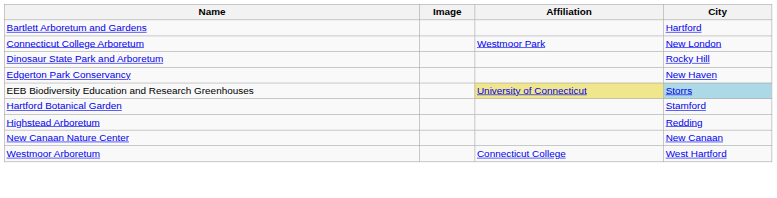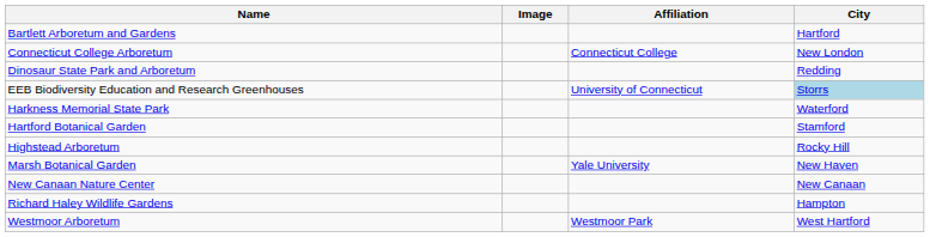 <table class="wikitable" style="width:98%">
 <tr>
 <th>Name</th>
 <th>Image</th>
 <th>Affiliation</th>
 <th>City</th>
 </tr>
 <tr>
 <td><a href='#'>Bartlett Arboretum and Gardens</a></td>
 <td></td>
 <td></td>
 <td><a href='#'>Hartford</a></td>
 </tr>
 <tr>
 <td><a href='#'>Connecticut College Arboretum</a></td>
 <td></td>
-<td><a href='#'>Westmoor Park</a></td>
+<td><a href='#'>Connecticut College</a></td>
 <td><a href='#'>New London</a></td>
 </tr>
 <tr>
 <td><a href='#'>Dinosaur State Park and Arboretum</a></td>
 <td></td>
 <td></td>
-<td><a href='#'>Rocky Hill</a></td>
-</tr>
-<tr>
-<td><a href='#'>Edgerton Park Conservancy</a></td>
-<td></td>
-<td></td>
-<td><a href='#'>New Haven</a></td>
+<td><a href='#'>Redding</a></td>
 </tr>
 <tr>
 <td>EEB Biodiversity Education and Research Greenhouses</td>
 <td></td>
-<td style="background: khaki;"><a href='#'>University of Connecticut</a></td>
+<td><a href='#'>University of Connecticut</a></td>
 <td style="background: lightblue;"><a href='#'>Storrs</a></td>
+</tr>
+<tr>
+<td><a href='#'>Harkness Memorial State Park</a></td>
+<td></td>
+<td></td>
+<td><a href='#'>Waterford</a></td>
 </tr>
 <tr>
 <td><a href='#'>Hartford Botanical Garden</a></td>
 <td></td>
 <td></td>
 <td><a href='#'>Stamford</a></td>
 </tr>
 <tr>
 <td><a href='#'>Highstead Arboretum</a></td>
 <td></td>
 <td></td>
-<td><a href='#'>Redding</a></td>
+<td><a href='#'>Rocky Hill</a></td>
+</tr>
+<tr>
+<td><a href='#'>Marsh Botanical Garden</a></td>
+<td></td>
+<td><a href='#'>Yale University</a></td>
+<td><a href='#'>New Haven</a></td>
 </tr>
 <tr>
 <td><a href='#'>New Canaan Nature Center</a></td>
 <td></td>
 <td></td>
 <td><a href='#'>New Canaan</a></td>
 </tr>
 <tr>
+<td><a href='#'>Richard Haley Wildlife Gardens</a></td>
+<td></td>
+<td></td>
+<td><a href='#'>Hampton</a></td>
+</tr>
+<tr>
 <td><a href='#'>Westmoor Arboretum</a></td>
 <td></td>
-<td><a href='#'>Connecticut College</a></td>
+<td><a href='#'>Westmoor Park</a></td>
 <td><a href='#'>West Hartford</a></td>
 </tr>
 </table>
